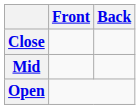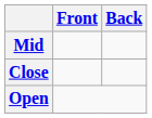 <table class="wikitable" style="text-align:center;">
 <tr>
 <th></th>
 <th><a href='#'>Front</a></th>
 <th><a href='#'>Back</a></th>
 </tr>
 <tr>
-<th><a href='#'>Close</a></th>
+<th><a href='#'>Mid</a></th>
 <td></td>
 <td></td>
 </tr>
 <tr>
-<th><a href='#'>Mid</a></th>
+<th><a href='#'>Close</a></th>
 <td></td>
 <td></td>
 </tr>
 <tr>
 <th><a href='#'>Open</a></th>
 <td colspan="2"></td>
 </tr>
 </table>
